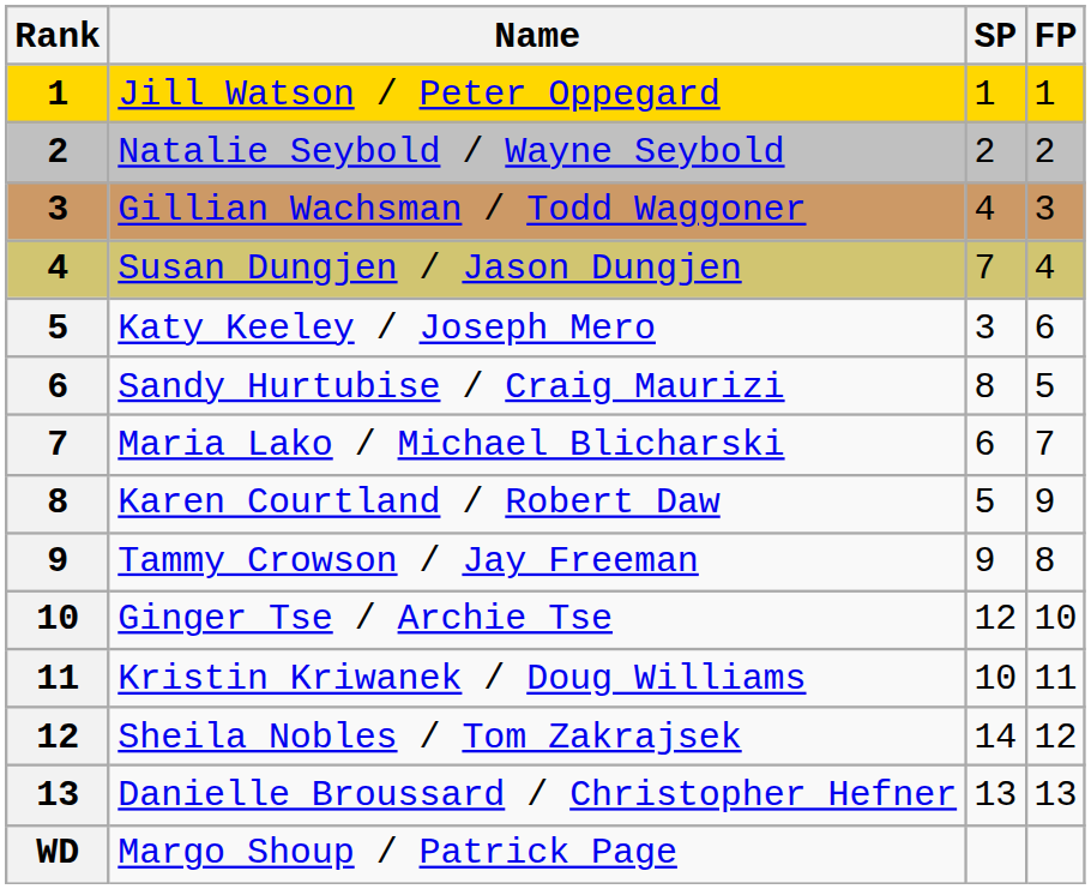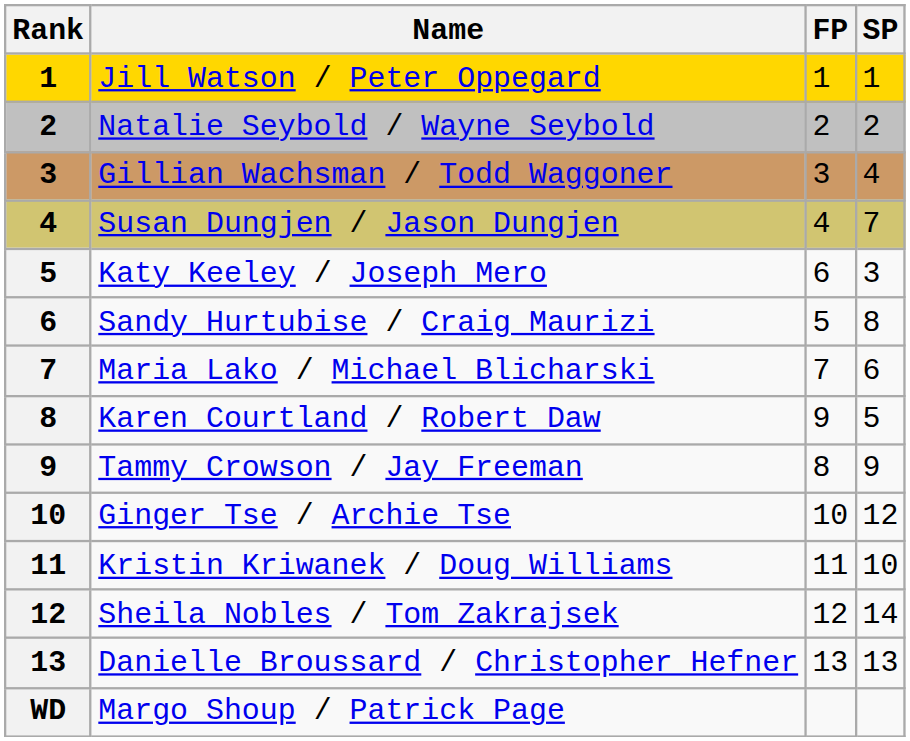 <table class="wikitable">
 <tr>
 <th>Rank</th>
 <th>Name</th>
+<th>FP</th>
 <th>SP</th>
-<th>FP</th>
 </tr>
 <tr bgcolor="gold">
 <td align="center"><strong>1</strong></td>
 <td><a href='#'>Jill Watson</a> / <a href='#'>Peter Oppegard</a></td>
 <td>1</td>
 <td>1</td>
 </tr>
 <tr bgcolor="silver">
 <td align="center"><strong>2</strong></td>
 <td><a href='#'>Natalie Seybold</a> / <a href='#'>Wayne Seybold</a></td>
 <td>2</td>
 <td>2</td>
 </tr>
 <tr bgcolor="cc9966">
 <td align="center"><strong>3</strong></td>
 <td><a href='#'>Gillian Wachsman</a> / <a href='#'>Todd Waggoner</a></td>
+<td>3</td>
 <td>4</td>
-<td>3</td>
 </tr>
 <tr bgcolor="#d1c571">
 <td align="center"><strong>4</strong></td>
 <td><a href='#'>Susan Dungjen</a> / <a href='#'>Jason Dungjen</a></td>
+<td>4</td>
 <td>7</td>
-<td>4</td>
 </tr>
 <tr>
 <th>5</th>
 <td><a href='#'>Katy Keeley</a> / <a href='#'>Joseph Mero</a></td>
+<td>6</td>
 <td>3</td>
-<td>6</td>
 </tr>
 <tr>
 <th>6</th>
 <td><a href='#'>Sandy Hurtubise</a> / <a href='#'>Craig Maurizi</a></td>
+<td>5</td>
 <td>8</td>
-<td>5</td>
 </tr>
 <tr>
 <th>7</th>
 <td><a href='#'>Maria Lako</a> / <a href='#'>Michael Blicharski</a></td>
+<td>7</td>
 <td>6</td>
-<td>7</td>
 </tr>
 <tr>
 <th>8</th>
 <td><a href='#'>Karen Courtland</a> / <a href='#'>Robert Daw</a></td>
+<td>9</td>
 <td>5</td>
-<td>9</td>
 </tr>
 <tr>
 <th>9</th>
 <td><a href='#'>Tammy Crowson</a> / <a href='#'>Jay Freeman</a></td>
+<td>8</td>
 <td>9</td>
-<td>8</td>
 </tr>
 <tr>
 <th>10</th>
 <td><a href='#'>Ginger Tse</a> / <a href='#'>Archie Tse</a></td>
+<td>10</td>
 <td>12</td>
-<td>10</td>
 </tr>
 <tr>
 <th>11</th>
 <td><a href='#'>Kristin Kriwanek</a> / <a href='#'>Doug Williams</a></td>
+<td>11</td>
 <td>10</td>
-<td>11</td>
 </tr>
 <tr>
 <th>12</th>
 <td><a href='#'>Sheila Nobles</a> / <a href='#'>Tom Zakrajsek</a></td>
+<td>12</td>
 <td>14</td>
-<td>12</td>
 </tr>
 <tr>
 <th>13</th>
 <td><a href='#'>Danielle Broussard</a> / <a href='#'>Christopher Hefner</a></td>
 <td>13</td>
 <td>13</td>
 </tr>
 <tr>
 <th>WD</th>
 <td><a href='#'>Margo Shoup</a> / <a href='#'>Patrick Page</a></td>
 <td></td>
 <td></td>
 </tr>
 </table>
